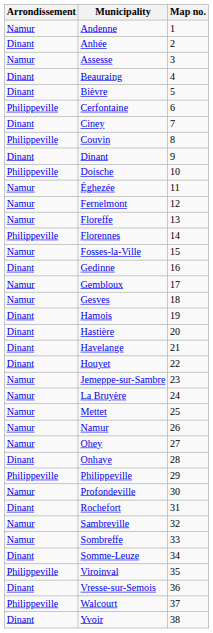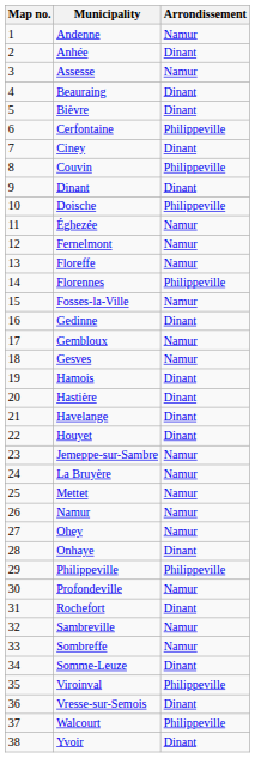 <table class="wikitable sortable">
 <tr>
+<th>Map no.</th>
+<th>Municipality</th>
 <th>Arrondissement</th>
-<th>Municipality</th>
-<th>Map no.</th>
 </tr>
 <tr>
+<td>1</td>
+<td><a href='#'>Andenne</a></td>
 <td><a href='#'>Namur</a></td>
-<td><a href='#'>Andenne</a></td>
-<td>1</td>
 </tr>
 <tr>
+<td>2</td>
+<td><a href='#'>Anhée</a></td>
 <td><a href='#'>Dinant</a></td>
-<td><a href='#'>Anhée</a></td>
-<td>2</td>
 </tr>
 <tr>
+<td>3</td>
+<td><a href='#'>Assesse</a></td>
 <td><a href='#'>Namur</a></td>
-<td><a href='#'>Assesse</a></td>
-<td>3</td>
 </tr>
 <tr>
+<td>4</td>
+<td><a href='#'>Beauraing</a></td>
 <td><a href='#'>Dinant</a></td>
-<td><a href='#'>Beauraing</a></td>
-<td>4</td>
 </tr>
 <tr>
+<td>5</td>
+<td><a href='#'>Bièvre</a></td>
 <td><a href='#'>Dinant</a></td>
-<td><a href='#'>Bièvre</a></td>
-<td>5</td>
 </tr>
 <tr>
+<td>6</td>
+<td><a href='#'>Cerfontaine</a></td>
 <td><a href='#'>Philippeville</a></td>
-<td><a href='#'>Cerfontaine</a></td>
-<td>6</td>
 </tr>
 <tr>
+<td>7</td>
+<td><a href='#'>Ciney</a></td>
 <td><a href='#'>Dinant</a></td>
-<td><a href='#'>Ciney</a></td>
-<td>7</td>
 </tr>
 <tr>
+<td>8</td>
+<td><a href='#'>Couvin</a></td>
 <td><a href='#'>Philippeville</a></td>
-<td><a href='#'>Couvin</a></td>
-<td>8</td>
 </tr>
 <tr>
+<td>9</td>
 <td><a href='#'>Dinant</a></td>
 <td><a href='#'>Dinant</a></td>
-<td>9</td>
 </tr>
 <tr>
+<td>10</td>
+<td><a href='#'>Doische</a></td>
 <td><a href='#'>Philippeville</a></td>
-<td><a href='#'>Doische</a></td>
-<td>10</td>
 </tr>
 <tr>
+<td>11</td>
+<td><a href='#'>Éghezée</a></td>
 <td><a href='#'>Namur</a></td>
-<td><a href='#'>Éghezée</a></td>
-<td>11</td>
 </tr>
 <tr>
+<td>12</td>
+<td><a href='#'>Fernelmont</a></td>
 <td><a href='#'>Namur</a></td>
-<td><a href='#'>Fernelmont</a></td>
-<td>12</td>
 </tr>
 <tr>
+<td>13</td>
+<td><a href='#'>Floreffe</a></td>
 <td><a href='#'>Namur</a></td>
-<td><a href='#'>Floreffe</a></td>
-<td>13</td>
 </tr>
 <tr>
+<td>14</td>
+<td><a href='#'>Florennes</a></td>
 <td><a href='#'>Philippeville</a></td>
-<td><a href='#'>Florennes</a></td>
-<td>14</td>
 </tr>
 <tr>
+<td>15</td>
+<td><a href='#'>Fosses-la-Ville</a></td>
 <td><a href='#'>Namur</a></td>
-<td><a href='#'>Fosses-la-Ville</a></td>
-<td>15</td>
 </tr>
 <tr>
+<td>16</td>
+<td><a href='#'>Gedinne</a></td>
 <td><a href='#'>Dinant</a></td>
-<td><a href='#'>Gedinne</a></td>
-<td>16</td>
 </tr>
 <tr>
+<td>17</td>
+<td><a href='#'>Gembloux</a></td>
 <td><a href='#'>Namur</a></td>
-<td><a href='#'>Gembloux</a></td>
-<td>17</td>
 </tr>
 <tr>
+<td>18</td>
+<td><a href='#'>Gesves</a></td>
 <td><a href='#'>Namur</a></td>
-<td><a href='#'>Gesves</a></td>
-<td>18</td>
 </tr>
 <tr>
+<td>19</td>
+<td><a href='#'>Hamois</a></td>
 <td><a href='#'>Dinant</a></td>
-<td><a href='#'>Hamois</a></td>
-<td>19</td>
 </tr>
 <tr>
+<td>20</td>
+<td><a href='#'>Hastière</a></td>
 <td><a href='#'>Dinant</a></td>
-<td><a href='#'>Hastière</a></td>
-<td>20</td>
 </tr>
 <tr>
+<td>21</td>
+<td><a href='#'>Havelange</a></td>
 <td><a href='#'>Dinant</a></td>
-<td><a href='#'>Havelange</a></td>
-<td>21</td>
 </tr>
 <tr>
+<td>22</td>
+<td><a href='#'>Houyet</a></td>
 <td><a href='#'>Dinant</a></td>
-<td><a href='#'>Houyet</a></td>
-<td>22</td>
 </tr>
 <tr>
+<td>23</td>
+<td><a href='#'>Jemeppe-sur-Sambre</a></td>
 <td><a href='#'>Namur</a></td>
-<td><a href='#'>Jemeppe-sur-Sambre</a></td>
-<td>23</td>
 </tr>
 <tr>
+<td>24</td>
+<td><a href='#'>La Bruyère</a></td>
 <td><a href='#'>Namur</a></td>
-<td><a href='#'>La Bruyère</a></td>
-<td>24</td>
 </tr>
 <tr>
+<td>25</td>
+<td><a href='#'>Mettet</a></td>
 <td><a href='#'>Namur</a></td>
-<td><a href='#'>Mettet</a></td>
-<td>25</td>
 </tr>
 <tr>
+<td>26</td>
 <td><a href='#'>Namur</a></td>
 <td><a href='#'>Namur</a></td>
-<td>26</td>
 </tr>
 <tr>
+<td>27</td>
+<td><a href='#'>Ohey</a></td>
 <td><a href='#'>Namur</a></td>
-<td><a href='#'>Ohey</a></td>
-<td>27</td>
 </tr>
 <tr>
+<td>28</td>
+<td><a href='#'>Onhaye</a></td>
 <td><a href='#'>Dinant</a></td>
-<td><a href='#'>Onhaye</a></td>
-<td>28</td>
 </tr>
 <tr>
+<td>29</td>
 <td><a href='#'>Philippeville</a></td>
 <td><a href='#'>Philippeville</a></td>
-<td>29</td>
 </tr>
 <tr>
+<td>30</td>
+<td><a href='#'>Profondeville</a></td>
 <td><a href='#'>Namur</a></td>
-<td><a href='#'>Profondeville</a></td>
-<td>30</td>
 </tr>
 <tr>
+<td>31</td>
+<td><a href='#'>Rochefort</a></td>
 <td><a href='#'>Dinant</a></td>
-<td><a href='#'>Rochefort</a></td>
-<td>31</td>
 </tr>
 <tr>
+<td>32</td>
+<td><a href='#'>Sambreville</a></td>
 <td><a href='#'>Namur</a></td>
-<td><a href='#'>Sambreville</a></td>
-<td>32</td>
 </tr>
 <tr>
+<td>33</td>
+<td><a href='#'>Sombreffe</a></td>
 <td><a href='#'>Namur</a></td>
-<td><a href='#'>Sombreffe</a></td>
-<td>33</td>
 </tr>
 <tr>
+<td>34</td>
+<td><a href='#'>Somme-Leuze</a></td>
 <td><a href='#'>Dinant</a></td>
-<td><a href='#'>Somme-Leuze</a></td>
-<td>34</td>
 </tr>
 <tr>
+<td>35</td>
+<td><a href='#'>Viroinval</a></td>
 <td><a href='#'>Philippeville</a></td>
-<td><a href='#'>Viroinval</a></td>
-<td>35</td>
 </tr>
 <tr>
+<td>36</td>
+<td><a href='#'>Vresse-sur-Semois</a></td>
 <td><a href='#'>Dinant</a></td>
-<td><a href='#'>Vresse-sur-Semois</a></td>
-<td>36</td>
 </tr>
 <tr>
+<td>37</td>
+<td><a href='#'>Walcourt</a></td>
 <td><a href='#'>Philippeville</a></td>
-<td><a href='#'>Walcourt</a></td>
-<td>37</td>
 </tr>
 <tr>
+<td>38</td>
+<td><a href='#'>Yvoir</a></td>
 <td><a href='#'>Dinant</a></td>
-<td><a href='#'>Yvoir</a></td>
-<td>38</td>
 </tr>
 </table>
